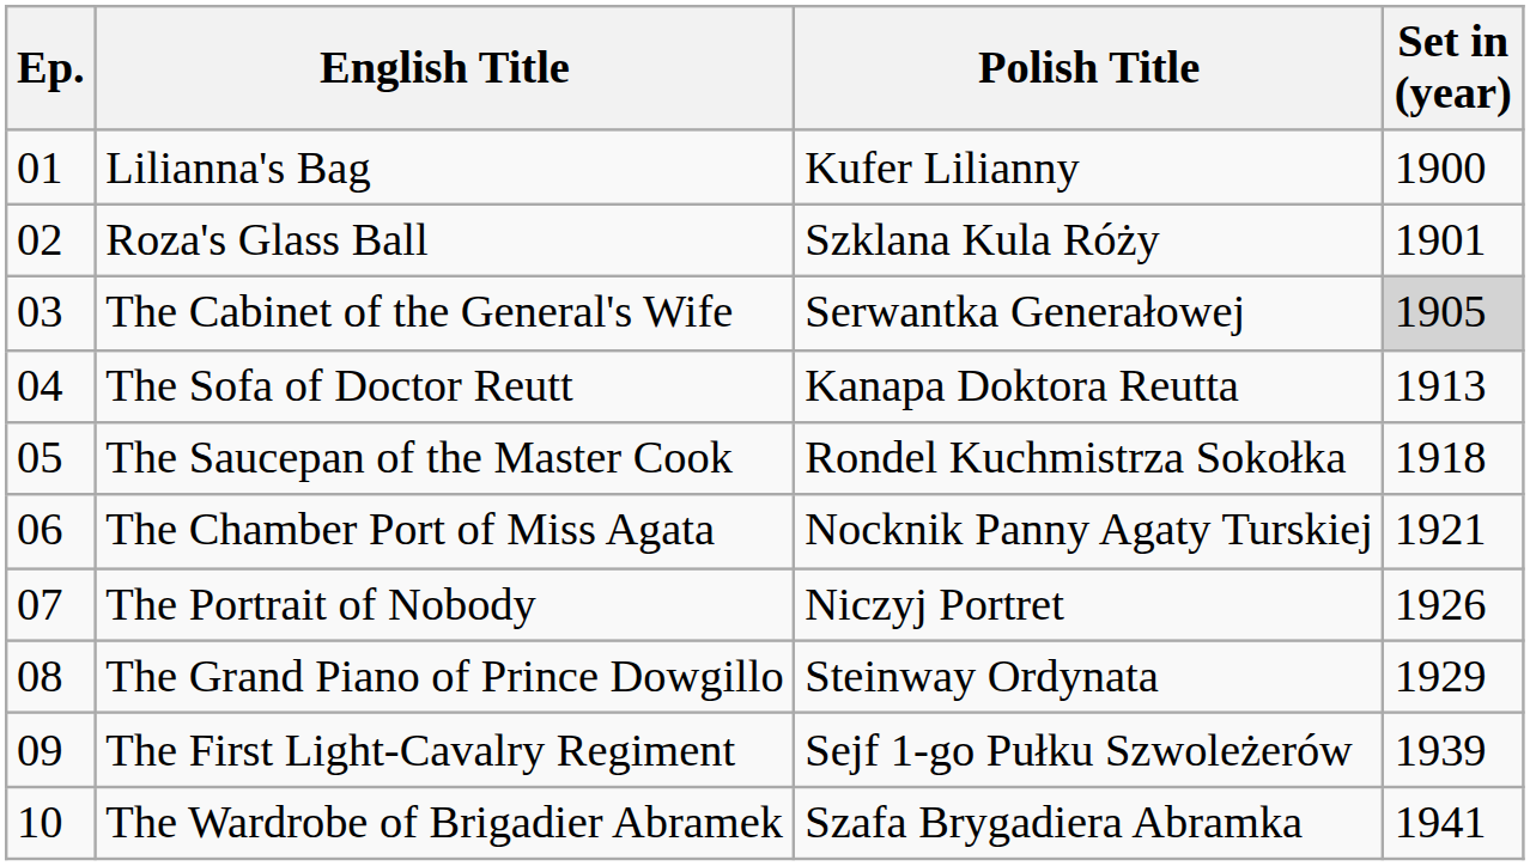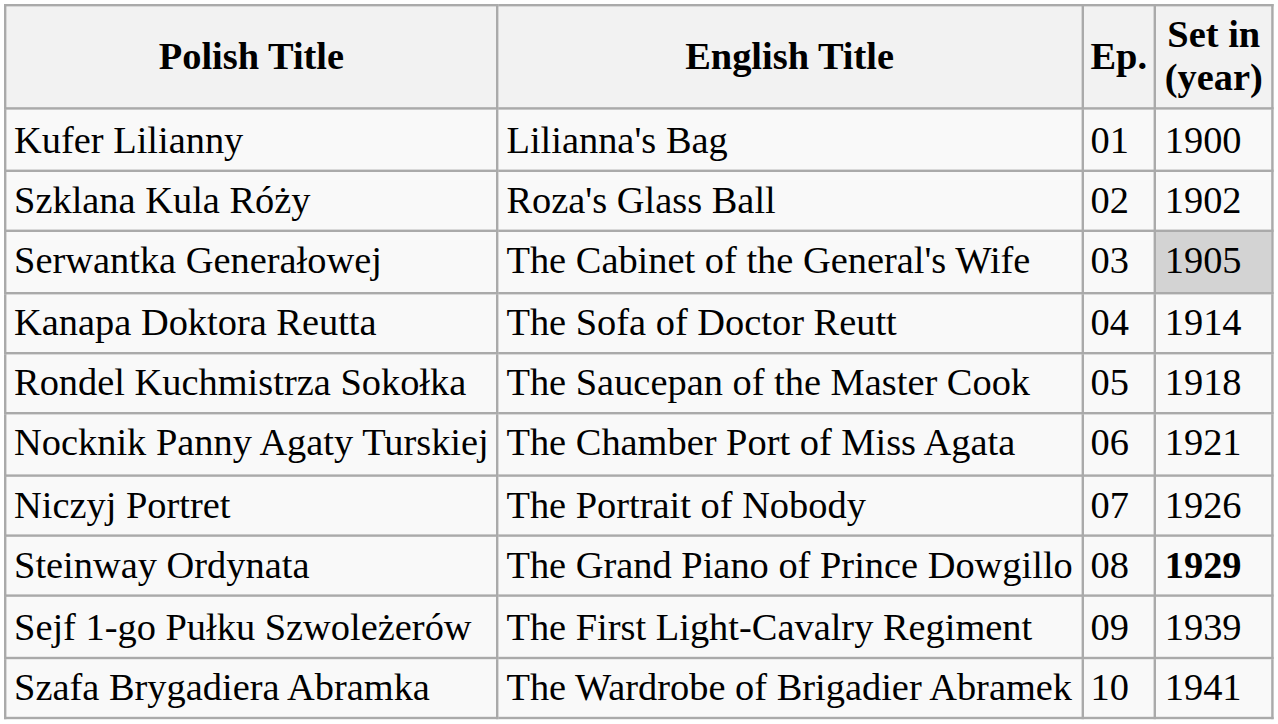 <table class="wikitable">
 <tr>
+<th>Polish Title</th>
+<th>English Title</th>
 <th>Ep.</th>
-<th>English Title</th>
-<th>Polish Title</th>
 <th>Set in<br>(year)</th>
 </tr>
 <tr>
+<td>Kufer Lilianny</td>
+<td>Lilianna's Bag</td>
 <td>01</td>
-<td>Lilianna's Bag</td>
-<td>Kufer Lilianny</td>
 <td>1900</td>
 </tr>
 <tr>
+<td>Szklana Kula Róży</td>
+<td>Roza's Glass Ball</td>
 <td>02</td>
-<td>Roza's Glass Ball</td>
-<td>Szklana Kula Róży</td>
-<td>1901</td>
+<td>1902</td>
 </tr>
 <tr>
+<td>Serwantka Generałowej</td>
+<td>The Cabinet of the  General's Wife</td>
 <td>03</td>
-<td>The Cabinet of the  General's Wife</td>
-<td>Serwantka Generałowej</td>
 <td style="background: lightgrey;">1905</td>
 </tr>
 <tr>
+<td>Kanapa Doktora Reutta</td>
+<td>The Sofa of Doctor Reutt</td>
 <td>04</td>
-<td>The Sofa of Doctor Reutt</td>
-<td>Kanapa Doktora Reutta</td>
-<td>1913</td>
+<td>1914</td>
 </tr>
 <tr>
+<td>Rondel Kuchmistrza Sokołka</td>
+<td>The Saucepan of the Master  Cook</td>
 <td>05</td>
-<td>The Saucepan of the Master  Cook</td>
-<td>Rondel Kuchmistrza Sokołka</td>
 <td>1918</td>
 </tr>
 <tr>
+<td>Nocknik Panny Agaty Turskiej</td>
+<td>The Chamber Port of Miss Agata</td>
 <td>06</td>
-<td>The Chamber Port of Miss Agata</td>
-<td>Nocknik Panny Agaty Turskiej</td>
 <td>1921</td>
 </tr>
 <tr>
+<td>Niczyj Portret</td>
+<td>The Portrait of Nobody</td>
 <td>07</td>
-<td>The Portrait of Nobody</td>
-<td>Niczyj Portret</td>
 <td>1926</td>
 </tr>
 <tr>
+<td>Steinway Ordynata</td>
+<td>The Grand Piano of Prince Dowgillo</td>
 <td>08</td>
-<td>The Grand Piano of Prince Dowgillo</td>
-<td>Steinway Ordynata</td>
-<td>1929</td>
+<td><strong>1929</strong></td>
 </tr>
 <tr>
+<td>Sejf 1-go Pułku Szwoleżerów</td>
+<td>The First Light-Cavalry Regiment</td>
 <td>09</td>
-<td>The First Light-Cavalry Regiment</td>
-<td>Sejf 1-go Pułku Szwoleżerów</td>
 <td>1939</td>
 </tr>
 <tr>
+<td>Szafa Brygadiera Abramka</td>
+<td>The Wardrobe of Brigadier Abramek</td>
 <td>10</td>
-<td>The Wardrobe of Brigadier Abramek</td>
-<td>Szafa Brygadiera Abramka</td>
 <td>1941</td>
 </tr>
 </table>
